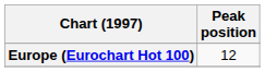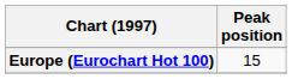 <table class="wikitable sortable plainrowheaders" style="text-align:center">
 <tr>
 <th>Chart (1997)</th>
 <th>Peak<br>position</th>
 </tr>
 <tr>
 </tr>
 <tr>
 <th scope="row">Europe (<a href='#'>Eurochart Hot 100</a>)</th>
-<td align="center">12</td>
+<td align="center">15</td>
 </tr>
 <tr>
 </tr>
 <tr>
 </tr>
 <tr>
 </tr>
 </table>
